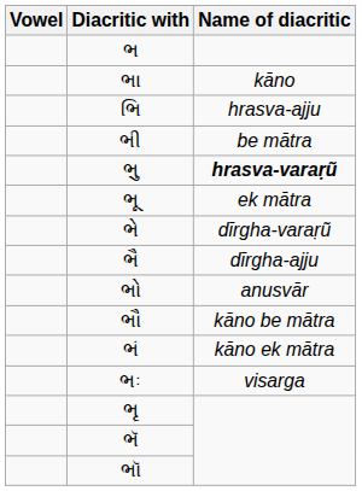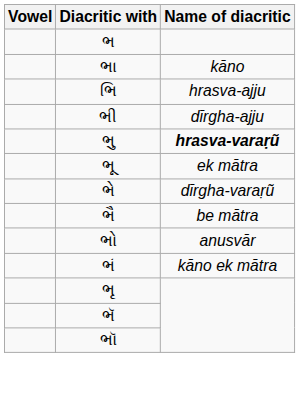 <table class="wikitable" style="text-align:center">
 <tr>
 <th>Vowel</th>
 <th>Diacritic with </th>
 <th>Name of diacritic</th>
 </tr>
 <tr>
 <td></td>
 <td>ભ</td>
 <td></td>
 </tr>
 <tr>
 <td></td>
 <td>ભા</td>
 <td><em>kāno</em></td>
 </tr>
 <tr>
 <td></td>
 <td>ભિ</td>
 <td><em>hrasva-ajju</em></td>
 </tr>
 <tr>
 <td></td>
 <td>ભી</td>
-<td><em>be mātra</em></td>
+<td><em>dīrgha-ajju</em></td>
 </tr>
 <tr>
 <td></td>
 <td>ભુ</td>
 <td><strong><em>hrasva-varaṛũ</em></strong></td>
 </tr>
 <tr>
 <td></td>
 <td>ભૂ</td>
 <td><em>ek mātra</em></td>
 </tr>
 <tr>
 <td></td>
 <td>ભે</td>
 <td><em>dīrgha-varaṛũ</em></td>
 </tr>
 <tr>
 <td></td>
 <td>ભૈ</td>
-<td><em>dīrgha-ajju</em></td>
+<td><em>be mātra</em></td>
 </tr>
 <tr>
 <td></td>
 <td>ભો</td>
 <td><em>anusvār</em></td>
 </tr>
 <tr>
 <td></td>
-<td>ભૌ</td>
-<td><em>kāno be mātra</em></td>
-</tr>
-<tr>
-<td></td>
 <td>ભં</td>
 <td><em>kāno ek mātra</em></td>
-</tr>
-<tr>
-<td></td>
-<td>ભઃ</td>
-<td><em>visarga</em></td>
 </tr>
 <tr>
 <td></td>
 <td>ભૃ</td>
 </tr>
 <tr>
 <td></td>
 <td>ભૅ</td>
 </tr>
 <tr>
 <td></td>
 <td>ભૉ</td>
 </tr>
 </table>
